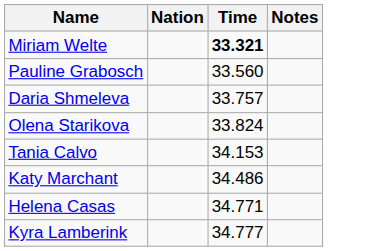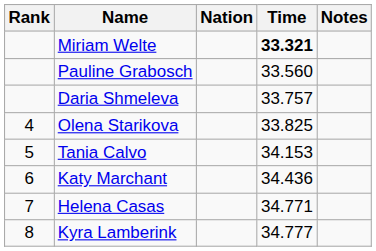 <table class="wikitable sortable" style="text-align:center">
 <tr>
+<th>Rank</th>
 <th>Name</th>
 <th>Nation</th>
 <th>Time</th>
 <th>Notes</th>
 </tr>
 <tr>
+<td></td>
 <td align=left><a href='#'>Miriam Welte</a></td>
 <td align=left></td>
 <td><strong>33.321</strong></td>
 <td></td>
 </tr>
 <tr>
+<td></td>
 <td align=left><a href='#'>Pauline Grabosch</a></td>
 <td align=left></td>
 <td>33.560</td>
 <td></td>
 </tr>
 <tr>
+<td></td>
 <td align=left><a href='#'>Daria Shmeleva</a></td>
 <td align=left></td>
 <td>33.757</td>
 <td></td>
 </tr>
 <tr>
+<td>4</td>
 <td align=left><a href='#'>Olena Starikova</a></td>
 <td align=left></td>
-<td>33.824</td>
+<td>33.825</td>
 <td></td>
 </tr>
 <tr>
+<td>5</td>
 <td align=left><a href='#'>Tania Calvo</a></td>
 <td align=left></td>
 <td>34.153</td>
 <td></td>
 </tr>
 <tr>
+<td>6</td>
 <td align=left><a href='#'>Katy Marchant</a></td>
 <td align=left></td>
-<td>34.486</td>
+<td>34.436</td>
 <td></td>
 </tr>
 <tr>
+<td>7</td>
 <td align=left><a href='#'>Helena Casas</a></td>
 <td align=left></td>
 <td>34.771</td>
 <td></td>
 </tr>
 <tr>
+<td>8</td>
 <td align=left><a href='#'>Kyra Lamberink</a></td>
 <td align=left></td>
 <td>34.777</td>
 <td></td>
 </tr>
 </table>
